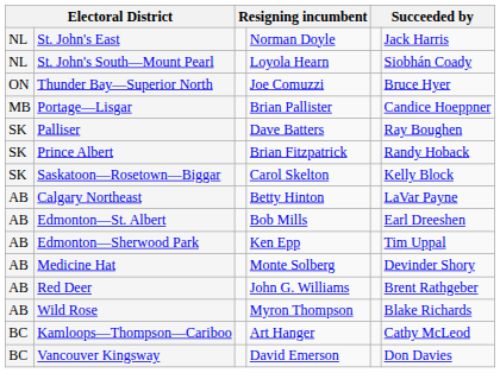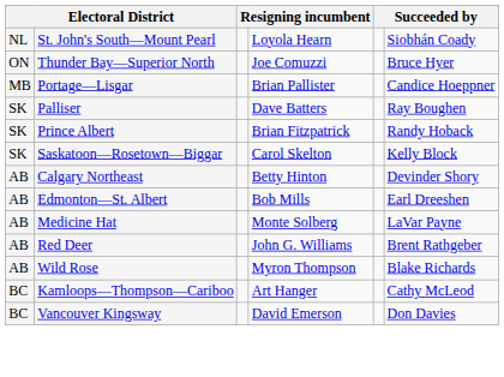 <table class="wikitable">
 <tr>
 <th colspan=2>Electoral District</th>
 <th colspan=2>Resigning incumbent</th>
 <th colspan=2>Succeeded by</th>
-</tr>
-<tr>
-<td style="background:whitesmoke;">NL</td>
-<td style="background:whitesmoke;"><a href='#'>St. John's East</a></td>
-<td> </td>
-<td><a href='#'>Norman Doyle</a></td>
-<td> </td>
-<td><a href='#'>Jack Harris</a></td>
 </tr>
 <tr>
 <td style="background:whitesmoke;">NL</td>
 <td style="background:whitesmoke;"><a href='#'>St. John's South—Mount Pearl</a></td>
 <td> </td>
 <td><a href='#'>Loyola Hearn</a></td>
 <td> </td>
 <td><a href='#'>Siobhán Coady</a></td>
 </tr>
 <tr>
 <td style="background:whitesmoke;">ON</td>
 <td style="background:whitesmoke;"><a href='#'>Thunder Bay—Superior North</a></td>
 <td> </td>
 <td><a href='#'>Joe Comuzzi</a></td>
 <td> </td>
 <td><a href='#'>Bruce Hyer</a></td>
 </tr>
 <tr>
 <td style="background:whitesmoke;">MB</td>
 <td style="background:whitesmoke;"><a href='#'>Portage—Lisgar</a></td>
 <td> </td>
 <td><a href='#'>Brian Pallister</a></td>
 <td> </td>
 <td><a href='#'>Candice Hoeppner</a></td>
 </tr>
 <tr>
 <td style="background:whitesmoke;">SK</td>
 <td style="background:whitesmoke;"><a href='#'>Palliser</a></td>
 <td> </td>
 <td><a href='#'>Dave Batters</a></td>
 <td> </td>
 <td><a href='#'>Ray Boughen</a></td>
 </tr>
 <tr>
 <td style="background:whitesmoke;">SK</td>
 <td style="background:whitesmoke;"><a href='#'>Prince Albert</a></td>
 <td> </td>
 <td><a href='#'>Brian Fitzpatrick</a></td>
 <td> </td>
 <td><a href='#'>Randy Hoback</a></td>
 </tr>
 <tr>
 <td style="background:whitesmoke;">SK</td>
 <td style="background:whitesmoke;"><a href='#'>Saskatoon—Rosetown—Biggar</a></td>
 <td> </td>
 <td><a href='#'>Carol Skelton</a></td>
 <td> </td>
 <td><a href='#'>Kelly Block</a></td>
 </tr>
 <tr>
 <td style="background:whitesmoke;">AB</td>
 <td style="background:whitesmoke;"><a href='#'>Calgary Northeast</a></td>
 <td> </td>
 <td><a href='#'>Betty Hinton</a></td>
 <td> </td>
-<td><a href='#'>LaVar Payne</a></td>
+<td><a href='#'>Devinder Shory</a></td>
 </tr>
 <tr>
 <td style="background:whitesmoke;">AB</td>
 <td style="background:whitesmoke;"><a href='#'>Edmonton—St. Albert</a></td>
 <td> </td>
 <td><a href='#'>Bob Mills</a></td>
 <td> </td>
 <td><a href='#'>Earl Dreeshen</a></td>
 </tr>
 <tr>
 <td style="background:whitesmoke;">AB</td>
-<td style="background:whitesmoke;"><a href='#'>Edmonton—Sherwood Park</a></td>
-<td> </td>
-<td><a href='#'>Ken Epp</a></td>
-<td> </td>
-<td><a href='#'>Tim Uppal</a></td>
-</tr>
-<tr>
-<td style="background:whitesmoke;">AB</td>
 <td style="background:whitesmoke;"><a href='#'>Medicine Hat</a></td>
 <td> </td>
 <td><a href='#'>Monte Solberg</a></td>
 <td> </td>
-<td><a href='#'>Devinder Shory</a></td>
+<td><a href='#'>LaVar Payne</a></td>
 </tr>
 <tr>
 <td style="background:whitesmoke;">AB</td>
 <td style="background:whitesmoke;"><a href='#'>Red Deer</a></td>
 <td> </td>
 <td><a href='#'>John G. Williams</a></td>
 <td> </td>
 <td><a href='#'>Brent Rathgeber</a></td>
 </tr>
 <tr>
 <td style="background:whitesmoke;">AB</td>
 <td style="background:whitesmoke;"><a href='#'>Wild Rose</a></td>
 <td> </td>
 <td><a href='#'>Myron Thompson</a></td>
 <td> </td>
 <td><a href='#'>Blake Richards</a></td>
 </tr>
 <tr>
 <td style="background:whitesmoke;">BC</td>
 <td style="background:whitesmoke;"><a href='#'>Kamloops—Thompson—Cariboo</a></td>
 <td> </td>
 <td><a href='#'>Art Hanger</a></td>
 <td> </td>
 <td><a href='#'>Cathy McLeod</a></td>
 </tr>
 <tr>
 <td style="background:whitesmoke;">BC</td>
 <td style="background:whitesmoke;"><a href='#'>Vancouver Kingsway</a></td>
 <td> </td>
 <td><a href='#'>David Emerson</a></td>
 <td> </td>
 <td><a href='#'>Don Davies</a></td>
 </tr>
 </table>
